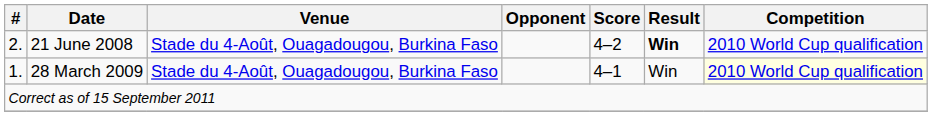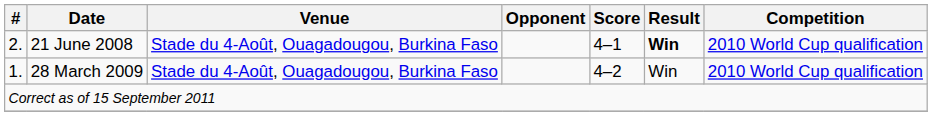 <table class="wikitable" style="font-size:85%;">
 <tr>
 <th>#</th>
 <th>Date</th>
 <th>Venue</th>
 <th>Opponent</th>
 <th>Score</th>
 <th>Result</th>
 <th>Competition</th>
 </tr>
 <tr>
 <td>2.</td>
 <td>21 June 2008</td>
 <td><a href='#'>Stade du 4-Août</a>, <a href='#'>Ouagadougou</a>, <a href='#'>Burkina Faso</a></td>
 <td></td>
-<td>4–2</td>
+<td>4–1</td>
 <td><strong>Win</strong></td>
 <td><a href='#'>2010 World Cup qualification</a></td>
 </tr>
 <tr>
 <td>1.</td>
 <td>28 March 2009</td>
 <td><a href='#'>Stade du 4-Août</a>, <a href='#'>Ouagadougou</a>, <a href='#'>Burkina Faso</a></td>
 <td></td>
-<td>4–1</td>
+<td>4–2</td>
 <td>Win</td>
-<td style="background: lightyellow;"><a href='#'>2010 World Cup qualification</a></td>
+<td><a href='#'>2010 World Cup qualification</a></td>
 </tr>
 <tr>
 <td colspan="12"><small><em>Correct as of 15 September 2011</em></small></td>
 </tr>
 <tr>
 </tr>
 </table>
